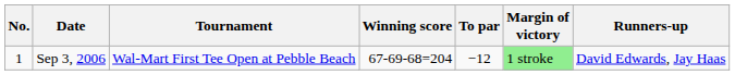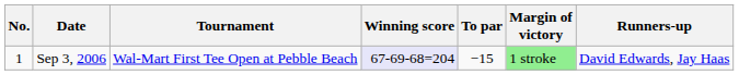 <table class="wikitable" style="font-size:95%;">
 <tr>
 <th>No.</th>
 <th>Date</th>
 <th>Tournament</th>
 <th>Winning score</th>
 <th>To par</th>
 <th>Margin of<br>victory</th>
 <th>Runners-up</th>
 </tr>
 <tr>
 <td align=center>1</td>
 <td align=right>Sep 3, <a href='#'>2006</a></td>
 <td><a href='#'>Wal-Mart First Tee Open at Pebble Beach</a></td>
-<td align=right>67-69-68=204</td>
-<td align=center>−12</td>
+<td align=right style="background: lavender;">67-69-68=204</td>
+<td align=center>−15</td>
 <td style="background: lightgreen;">1 stroke</td>
 <td> <a href='#'>David Edwards</a>,  <a href='#'>Jay Haas</a></td>
 </tr>
 </table>
